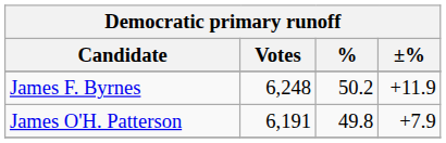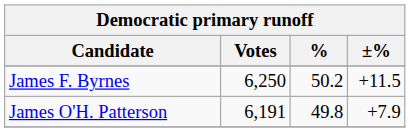 <table class="wikitable" align="left" style="margin: 1em 1em 1em 0; font-size: 95%;">
 <tr>
 <th colspan="4">Democratic primary runoff</th>
 </tr>
 <tr>
 <th colspan="1" style="width: 170px">Candidate</th>
 <th style="width: 50px">Votes</th>
 <th style="width: 40px">%</th>
 <th style="width: 40px">±%</th>
 </tr>
 <tr>
 </tr>
 <tr>
 <td><a href='#'>James F. Byrnes</a></td>
-<td align="right">6,248</td>
+<td align="right">6,250</td>
 <td align="right">50.2</td>
-<td align="right">+11.9</td>
+<td align="right">+11.5</td>
 </tr>
 <tr>
 <td><a href='#'>James O'H. Patterson</a></td>
 <td align="right">6,191</td>
 <td align="right">49.8</td>
 <td align="right">+7.9</td>
 </tr>
 <tr>
 </tr>
 </table>
